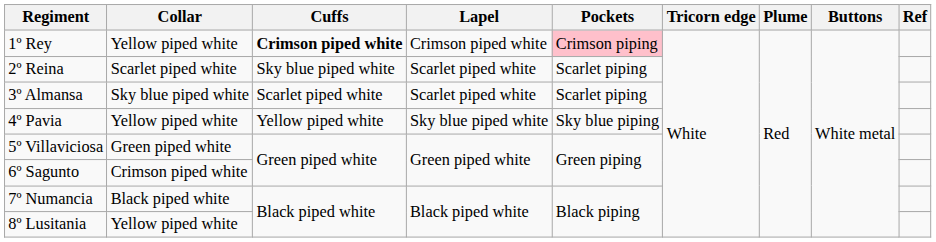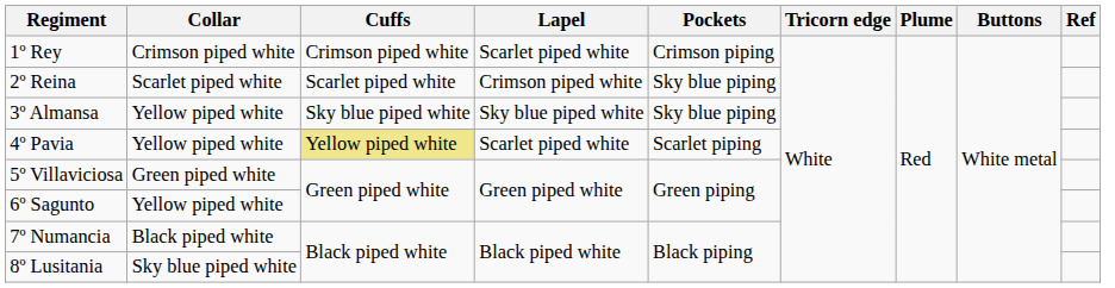 <table class="wikitable sortable">
 <tr>
 <th>Regiment</th>
 <th>Collar</th>
 <th>Cuffs</th>
 <th>Lapel</th>
 <th>Pockets</th>
 <th>Tricorn edge</th>
 <th>Plume</th>
 <th>Buttons</th>
 <th class="unsortable">Ref</th>
 </tr>
 <tr>
 <td>1º Rey</td>
-<td>Yellow piped white</td>
-<td><strong>Crimson piped white</strong></td>
 <td>Crimson piped white</td>
-<td style="background: pink;">Crimson piping</td>
+<td>Crimson piped white</td>
+<td>Scarlet piped white</td>
+<td>Crimson piping</td>
 <td rowspan="8">White</td>
 <td rowspan="8">Red</td>
 <td rowspan="8">White metal</td>
 <td></td>
 </tr>
 <tr>
 <td>2º Reina</td>
 <td>Scarlet piped white</td>
-<td>Sky blue piped white</td>
 <td>Scarlet piped white</td>
-<td>Scarlet piping</td>
+<td>Crimson piped white</td>
+<td>Sky blue piping</td>
 <td></td>
 </tr>
 <tr>
 <td>3º Almansa</td>
+<td>Yellow piped white</td>
 <td>Sky blue piped white</td>
-<td>Scarlet piped white</td>
-<td>Scarlet piped white</td>
-<td>Scarlet piping</td>
+<td>Sky blue piped white</td>
+<td>Sky blue piping</td>
 <td></td>
 </tr>
 <tr>
 <td>4º Pavia</td>
 <td>Yellow piped white</td>
-<td>Yellow piped white</td>
-<td>Sky blue piped white</td>
-<td>Sky blue piping</td>
+<td style="background: khaki;">Yellow piped white</td>
+<td>Scarlet piped white</td>
+<td>Scarlet piping</td>
 <td></td>
 </tr>
 <tr>
 <td>5º Villaviciosa</td>
 <td>Green piped white</td>
 <td rowspan="2">Green piped white</td>
 <td rowspan="2">Green piped white</td>
 <td rowspan="2">Green piping</td>
 <td></td>
 </tr>
 <tr>
 <td>6º Sagunto</td>
-<td>Crimson piped white</td>
+<td>Yellow piped white</td>
 <td></td>
 </tr>
 <tr>
 <td>7º Numancia</td>
 <td>Black piped white</td>
 <td rowspan="2">Black piped white</td>
 <td rowspan="2">Black piped white</td>
 <td rowspan="2">Black piping</td>
 <td></td>
 </tr>
 <tr>
 <td>8º Lusitania</td>
-<td>Yellow piped white</td>
+<td>Sky blue piped white</td>
 <td></td>
 </tr>
 </table>
